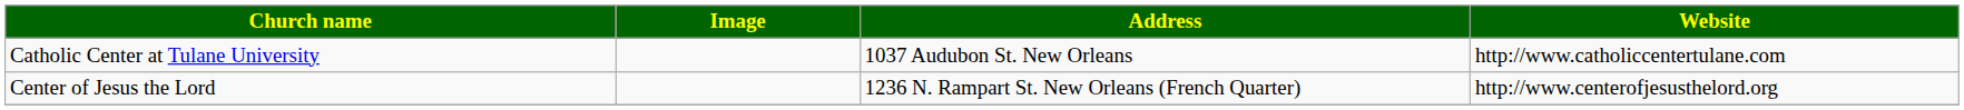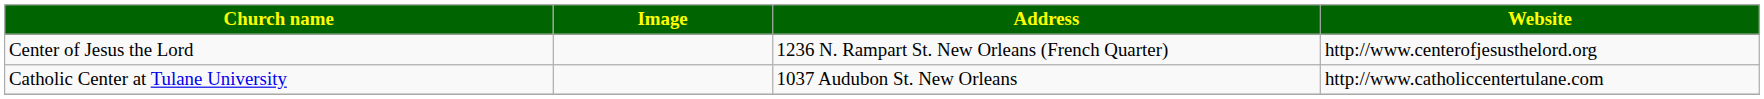 <table class="wikitable sortable" style="width:75%">
 <tr>
 <th style="background:darkgreen; color:yellow;" width="25%"><strong>Church name</strong></th>
 <th style="background:darkgreen; color:yellow;" width="10%"><strong>Image</strong></th>
 <th style="background:darkgreen; color:yellow;" width="25%"><strong>Address</strong></th>
 <th style="background:darkgreen; color:yellow;" width="20%"><strong>Website</strong></th>
 </tr>
 <tr>
+<td>Center of Jesus the Lord</td>
+<td></td>
+<td>1236 N. Rampart St. New Orleans (French Quarter)</td>
+<td>http://www.centerofjesusthelord.org</td>
+</tr>
+<tr>
 <td>Catholic Center at <a href='#'>Tulane University</a></td>
 <td></td>
 <td>1037 Audubon St. New Orleans</td>
 <td>http://www.catholiccentertulane.com</td>
 </tr>
 <tr>
-<td>Center of Jesus the Lord</td>
-<td></td>
-<td>1236 N. Rampart St. New Orleans (French Quarter)</td>
-<td>http://www.centerofjesusthelord.org</td>
-</tr>
-<tr>
 </tr>
 </table>
